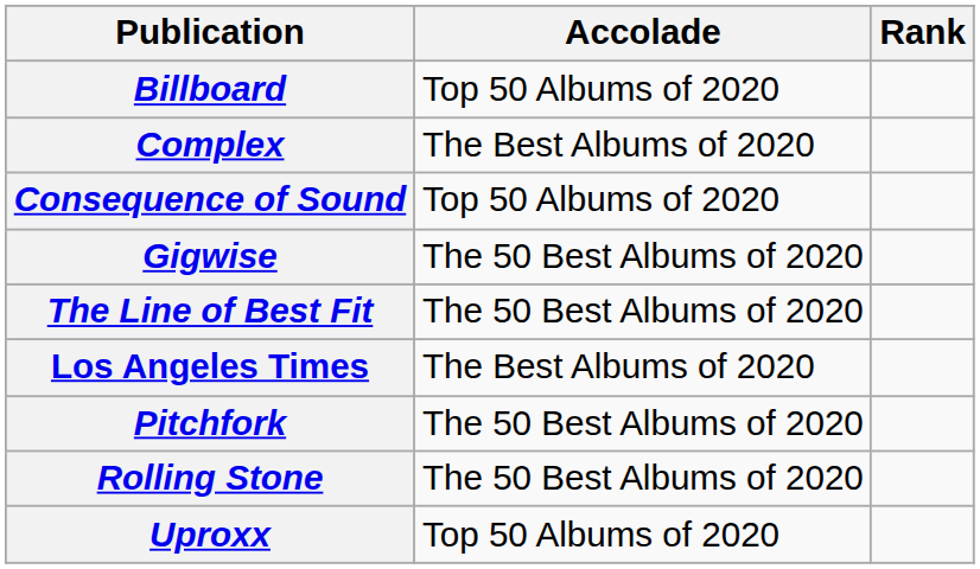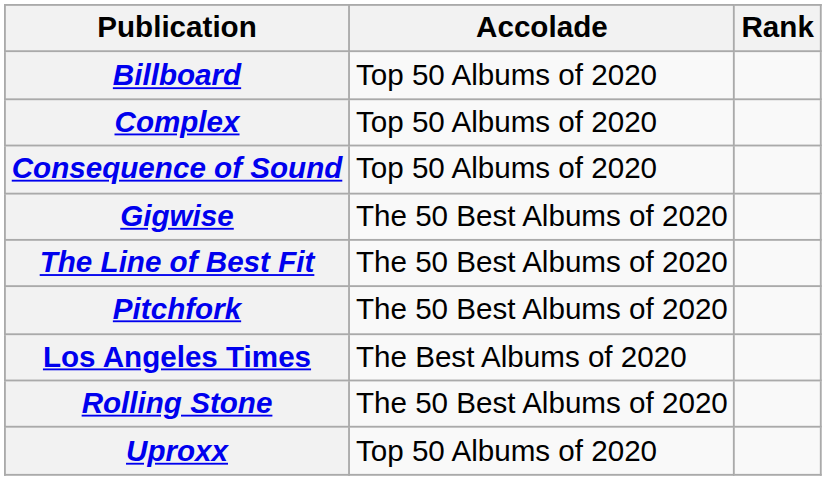 <table class="wikitable sortable plainrowheaders">
 <tr>
 <th scope="col">Publication</th>
 <th scope="col">Accolade</th>
 <th scope="col">Rank</th>
 </tr>
 <tr>
 <th scope="row"><em><a href='#'>Billboard</a></em></th>
 <td>Top 50 Albums of 2020</td>
 <td></td>
 </tr>
 <tr>
 <th scope="row"><em><a href='#'>Complex</a></em></th>
-<td>The Best Albums of 2020</td>
+<td>Top 50 Albums of 2020</td>
 <td></td>
 </tr>
 <tr>
 <th scope="row"><em><a href='#'>Consequence of Sound</a></em></th>
 <td>Top 50 Albums of 2020</td>
 <td></td>
 </tr>
 <tr>
 <th scope="row"><em><a href='#'>Gigwise</a></em></th>
 <td>The 50 Best Albums of 2020</td>
 <td></td>
 </tr>
 <tr>
 <th scope="row"><em><a href='#'>The Line of Best Fit</a></em></th>
 <td>The 50 Best Albums of 2020</td>
 <td></td>
 </tr>
 <tr>
-<th scope="row"><a href='#'>Los Angeles Times</a></th>
-<td>The Best Albums of 2020</td>
+<th scope="row"><em><a href='#'>Pitchfork</a></em></th>
+<td>The 50 Best Albums of 2020</td>
 <td></td>
 </tr>
 <tr>
-<th scope="row"><em><a href='#'>Pitchfork</a></em></th>
-<td>The 50 Best Albums of 2020</td>
+<th scope="row"><a href='#'>Los Angeles Times</a></th>
+<td>The Best Albums of 2020</td>
 <td></td>
 </tr>
 <tr>
 <th scope="row"><em><a href='#'>Rolling Stone</a></em></th>
 <td>The 50 Best Albums of 2020</td>
 <td></td>
 </tr>
 <tr>
 <th scope="row"><em><a href='#'>Uproxx</a></em></th>
 <td>Top 50 Albums of 2020</td>
 <td></td>
 </tr>
 </table>
